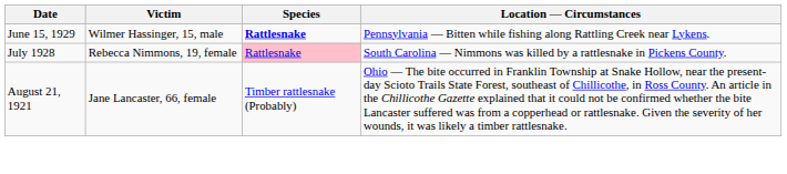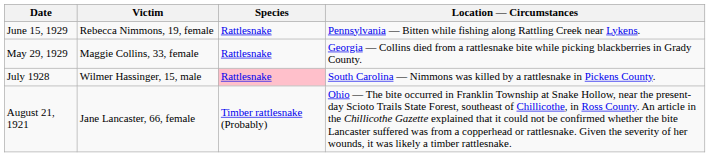 <table class="wikitable">
 <tr bgcolor="#CCCCCC">
 <th style="width:100px;">Date</th>
 <th width="200">Victim</th>
 <th style="width:150px;">Species</th>
 <th style="width:550px;">Location — Circumstances</th>
 </tr>
 <tr>
 <td>June 15, 1929</td>
-<td>Wilmer Hassinger, 15, male</td>
-<td><strong><a href='#'>Rattlesnake</a></strong></td>
+<td>Rebecca Nimmons, 19, female</td>
+<td><a href='#'>Rattlesnake</a></td>
 <td><a href='#'>Pennsylvania</a> — Bitten while fishing along Rattling Creek near <a href='#'>Lykens</a>.</td>
 </tr>
 <tr>
+<td>May 29, 1929</td>
+<td>Maggie Collins, 33, female</td>
+<td><a href='#'>Rattlesnake</a></td>
+<td><a href='#'>Georgia</a> — Collins died from a rattlesnake bite while picking blackberries in Grady County.</td>
+</tr>
+<tr>
 <td>July 1928</td>
-<td>Rebecca Nimmons, 19, female</td>
+<td>Wilmer Hassinger, 15, male</td>
 <td style="background: pink;"><a href='#'>Rattlesnake</a></td>
 <td><a href='#'>South Carolina</a> — Nimmons was killed by a rattlesnake in <a href='#'>Pickens County</a>.</td>
 </tr>
 <tr>
 <td>August 21, 1921</td>
 <td>Jane Lancaster, 66, female</td>
 <td><a href='#'>Timber rattlesnake</a> (Probably)</td>
 <td><a href='#'>Ohio</a> — The bite occurred in Franklin Township at Snake Hollow, near the present-day Scioto Trails State Forest, southeast of <a href='#'>Chillicothe</a>, in <a href='#'>Ross County</a>. An article in the <em>Chillicothe Gazette</em> explained that it could not be confirmed whether the bite Lancaster suffered was from a copperhead or rattlesnake. Given the severity of her wounds, it was likely a timber rattlesnake.</td>
 </tr>
 </table>
